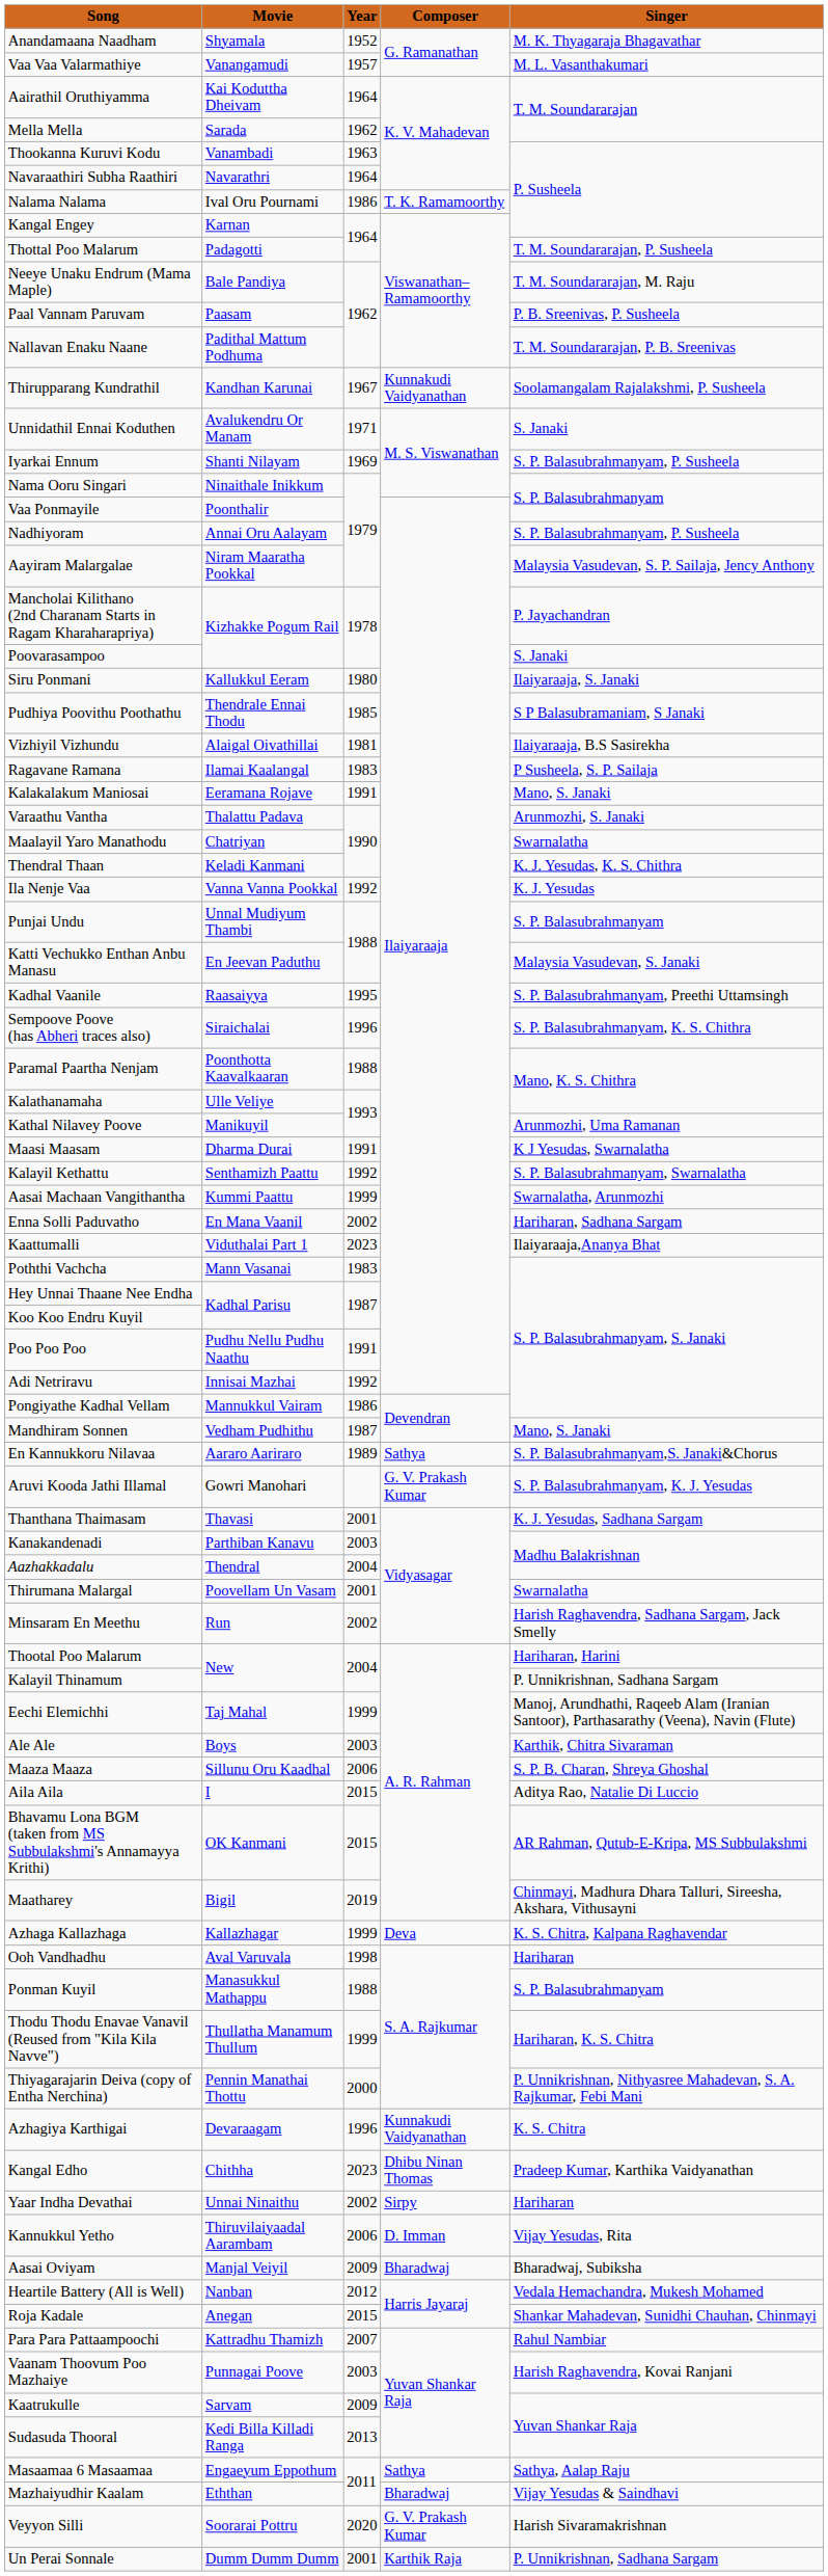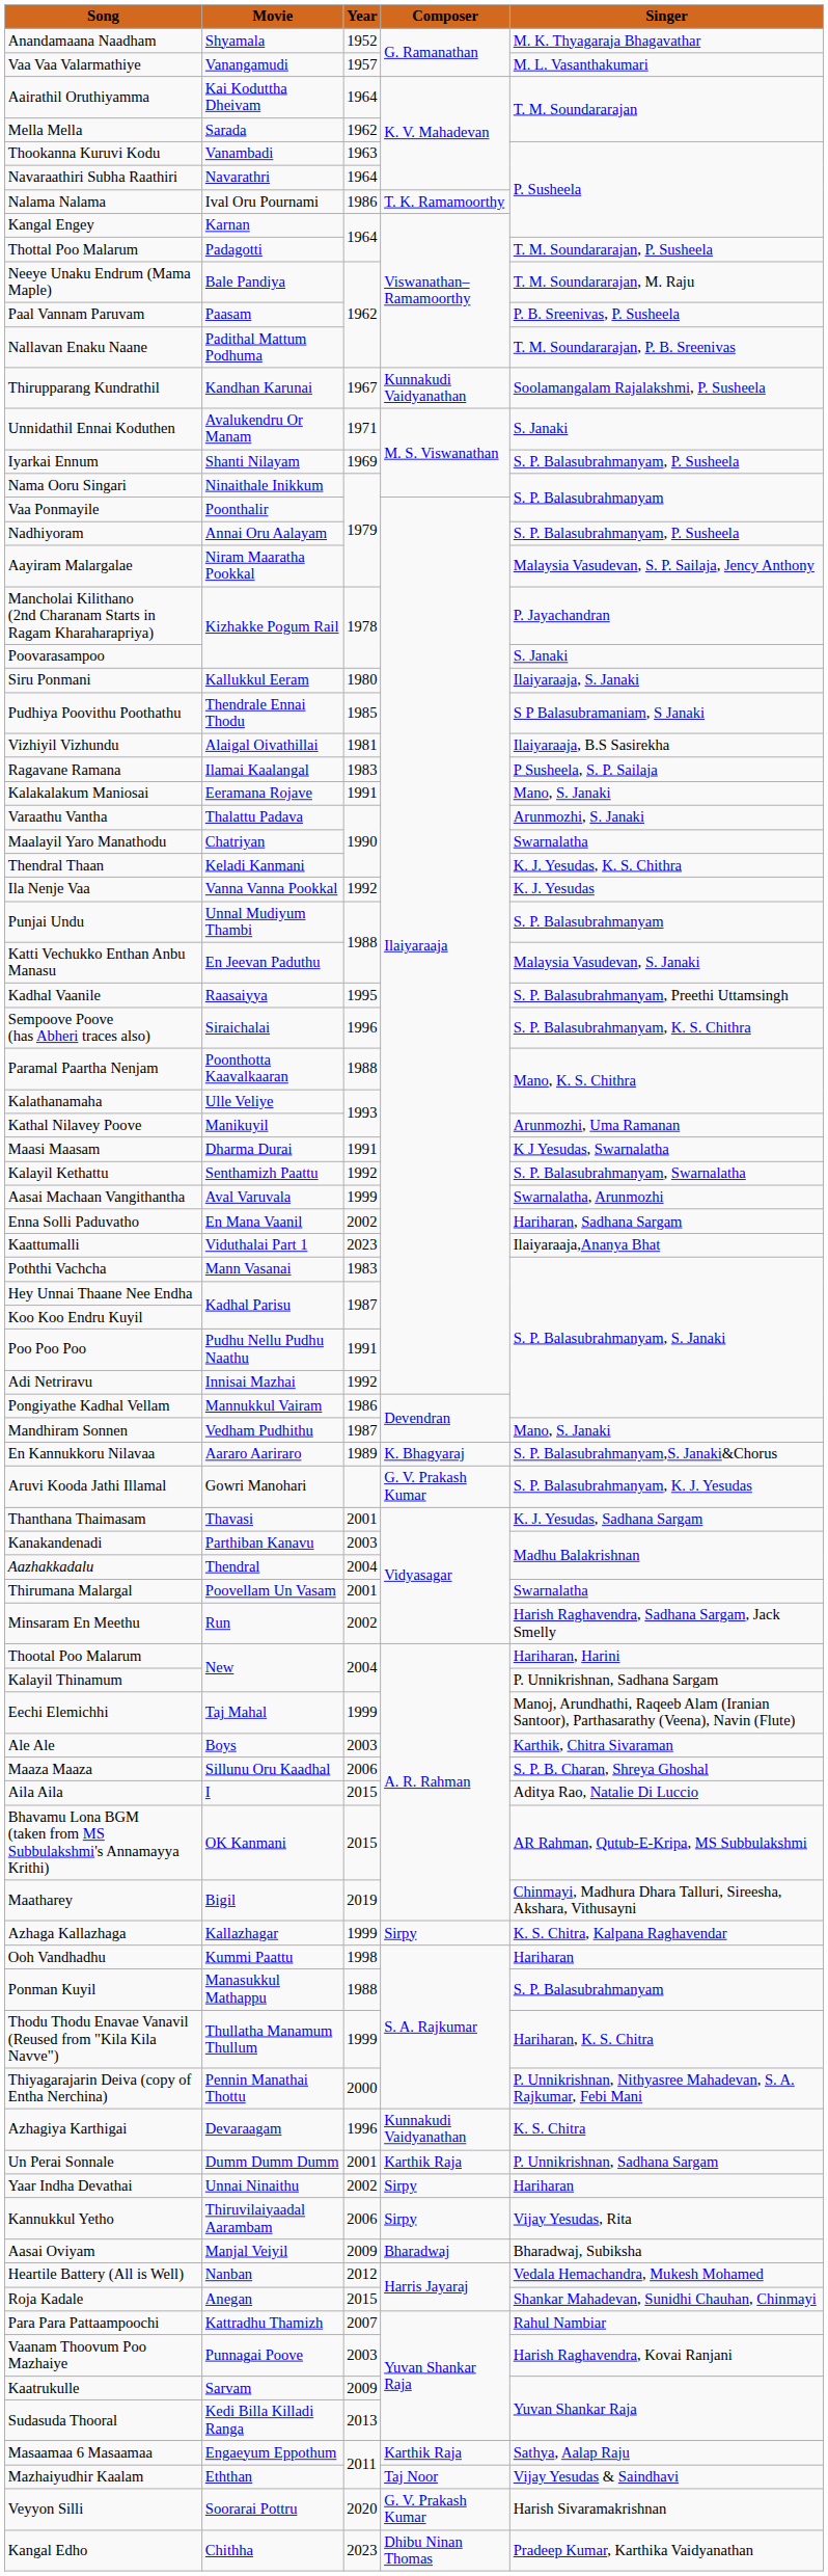 <table class="wikitable">
 <tr>
 <th style="background:#D2691E">Song</th>
 <th style="background:#D2691E">Movie</th>
 <th style="background:#D2691E">Year</th>
 <th style="background:#D2691E">Composer</th>
 <th style="background:#D2691E">Singer</th>
 </tr>
 <tr>
 <td>Anandamaana Naadham</td>
 <td><a href='#'>Shyamala</a></td>
 <td>1952</td>
 <td rowspan=2><a href='#'>G. Ramanathan</a></td>
 <td><a href='#'>M. K. Thyagaraja Bhagavathar</a></td>
 </tr>
 <tr>
 <td>Vaa Vaa Valarmathiye</td>
 <td><a href='#'>Vanangamudi</a></td>
 <td>1957</td>
 <td><a href='#'>M. L. Vasanthakumari</a></td>
 </tr>
 <tr>
 <td>Aairathil Oruthiyamma</td>
 <td><a href='#'>Kai Koduttha Dheivam</a></td>
 <td>1964</td>
 <td rowspan=4><a href='#'>K. V. Mahadevan</a></td>
 <td rowspan=2><a href='#'>T. M. Soundararajan</a></td>
 </tr>
 <tr>
 <td>Mella Mella</td>
 <td><a href='#'>Sarada</a></td>
 <td>1962</td>
 </tr>
 <tr>
 <td>Thookanna Kuruvi Kodu</td>
 <td><a href='#'>Vanambadi</a></td>
 <td>1963</td>
 <td rowspan=4><a href='#'>P. Susheela</a></td>
 </tr>
 <tr>
 <td>Navaraathiri Subha Raathiri</td>
 <td><a href='#'>Navarathri</a></td>
 <td>1964</td>
 </tr>
 <tr>
 <td>Nalama Nalama</td>
 <td>Ival Oru Pournami</td>
 <td>1986</td>
 <td><a href='#'>T. K. Ramamoorthy</a></td>
 </tr>
 <tr>
 <td>Kangal Engey</td>
 <td><a href='#'>Karnan</a></td>
 <td rowspan=2>1964</td>
 <td rowspan=5><a href='#'>Viswanathan–Ramamoorthy</a></td>
 </tr>
 <tr>
 <td>Thottal Poo Malarum</td>
 <td><a href='#'>Padagotti</a></td>
 <td><a href='#'>T. M. Soundararajan</a>, <a href='#'>P. Susheela</a></td>
 </tr>
 <tr>
 <td>Neeye Unaku Endrum (Mama Maple)</td>
 <td><a href='#'>Bale Pandiya</a></td>
 <td rowspan=3>1962</td>
 <td><a href='#'>T. M. Soundararajan</a>, M. Raju</td>
 </tr>
 <tr>
 <td>Paal Vannam Paruvam</td>
 <td><a href='#'>Paasam</a></td>
 <td><a href='#'>P. B. Sreenivas</a>, <a href='#'>P. Susheela</a></td>
 </tr>
 <tr>
 <td>Nallavan Enaku Naane</td>
 <td><a href='#'>Padithal Mattum Podhuma</a></td>
 <td><a href='#'>T. M. Soundararajan</a>, <a href='#'>P. B. Sreenivas</a></td>
 </tr>
 <tr>
 <td>Thirupparang Kundrathil</td>
 <td><a href='#'>Kandhan Karunai</a></td>
 <td>1967</td>
 <td><a href='#'>Kunnakudi Vaidyanathan</a></td>
 <td><a href='#'>Soolamangalam Rajalakshmi</a>, <a href='#'>P. Susheela</a></td>
 </tr>
 <tr>
 <td>Unnidathil Ennai Koduthen</td>
 <td><a href='#'>Avalukendru Or Manam</a></td>
 <td>1971</td>
 <td rowspan="3"><a href='#'>M. S. Viswanathan</a></td>
 <td><a href='#'>S. Janaki</a></td>
 </tr>
 <tr>
 <td>Iyarkai Ennum</td>
 <td><a href='#'>Shanti Nilayam</a></td>
 <td>1969</td>
 <td><a href='#'>S. P. Balasubrahmanyam</a>, <a href='#'>P. Susheela</a></td>
 </tr>
 <tr>
 <td>Nama Ooru Singari</td>
 <td><a href='#'>Ninaithale Inikkum</a></td>
 <td rowspan=4>1979</td>
 <td rowspan=2><a href='#'>S. P. Balasubrahmanyam</a></td>
 </tr>
 <tr>
 <td>Vaa Ponmayile</td>
 <td><a href='#'>Poonthalir</a></td>
 <td rowspan="31"><a href='#'>Ilaiyaraaja</a></td>
 </tr>
 <tr>
 <td>Nadhiyoram</td>
 <td><a href='#'>Annai Oru Aalayam</a></td>
 <td><a href='#'>S. P. Balasubrahmanyam</a>, <a href='#'>P. Susheela</a></td>
 </tr>
 <tr>
 <td>Aayiram Malargalae</td>
 <td><a href='#'>Niram Maaratha Pookkal</a></td>
 <td><a href='#'>Malaysia Vasudevan</a>, <a href='#'>S. P. Sailaja</a>, <a href='#'>Jency Anthony</a></td>
 </tr>
 <tr>
 <td>Mancholai Kilithano<br>(2nd Charanam Starts in Ragam Kharaharapriya)</td>
 <td rowspan="2"><a href='#'>Kizhakke Pogum Rail</a></td>
 <td rowspan="2">1978</td>
 <td><a href='#'>P. Jayachandran</a></td>
 </tr>
 <tr>
 <td>Poovarasampoo</td>
 <td><a href='#'>S. Janaki</a></td>
 </tr>
 <tr>
 <td>Siru Ponmani</td>
 <td><a href='#'>Kallukkul Eeram</a></td>
 <td>1980</td>
 <td><a href='#'>Ilaiyaraaja</a>, <a href='#'>S. Janaki</a></td>
 </tr>
 <tr>
 <td>Pudhiya Poovithu Poothathu</td>
 <td><a href='#'>Thendrale Ennai Thodu</a></td>
 <td>1985</td>
 <td><a href='#'>S P Balasubramaniam</a>, <a href='#'>S Janaki</a></td>
 </tr>
 <tr>
 <td>Vizhiyil Vizhundu</td>
 <td><a href='#'>Alaigal Oivathillai</a></td>
 <td>1981</td>
 <td><a href='#'>Ilaiyaraaja</a>, B.S Sasirekha</td>
 </tr>
 <tr>
 <td>Ragavane Ramana</td>
 <td><a href='#'>Ilamai Kaalangal</a></td>
 <td>1983</td>
 <td><a href='#'>P Susheela</a>, <a href='#'>S. P. Sailaja</a></td>
 </tr>
 <tr>
 <td>Kalakalakum Maniosai</td>
 <td><a href='#'>Eeramana Rojave</a></td>
 <td>1991</td>
 <td><a href='#'>Mano</a>, <a href='#'>S. Janaki</a></td>
 </tr>
 <tr>
 <td>Varaathu Vantha</td>
 <td><a href='#'>Thalattu Padava</a></td>
 <td rowspan=3>1990</td>
 <td><a href='#'>Arunmozhi</a>, <a href='#'>S. Janaki</a></td>
 </tr>
 <tr>
 <td>Maalayil Yaro Manathodu</td>
 <td><a href='#'>Chatriyan</a></td>
 <td><a href='#'>Swarnalatha</a></td>
 </tr>
 <tr>
 <td>Thendral Thaan</td>
 <td><a href='#'>Keladi Kanmani</a></td>
 <td><a href='#'>K. J. Yesudas</a>, <a href='#'>K. S. Chithra</a></td>
 </tr>
 <tr>
 <td>Ila Nenje Vaa</td>
 <td><a href='#'>Vanna Vanna Pookkal</a></td>
 <td>1992</td>
 <td><a href='#'>K. J. Yesudas</a></td>
 </tr>
 <tr>
 <td>Punjai Undu</td>
 <td><a href='#'>Unnal Mudiyum Thambi</a></td>
 <td rowspan=2>1988</td>
 <td><a href='#'>S. P. Balasubrahmanyam</a></td>
 </tr>
 <tr>
 <td>Katti Vechukko Enthan Anbu Manasu</td>
 <td><a href='#'>En Jeevan Paduthu</a></td>
 <td><a href='#'>Malaysia Vasudevan</a>, <a href='#'>S. Janaki</a></td>
 </tr>
 <tr>
 <td>Kadhal Vaanile</td>
 <td><a href='#'>Raasaiyya</a></td>
 <td>1995</td>
 <td><a href='#'>S. P. Balasubrahmanyam</a>, Preethi Uttamsingh</td>
 </tr>
 <tr>
 <td>Sempoove Poove<br>(has <a href='#'>Abheri</a> traces also)</td>
 <td><a href='#'>Siraichalai</a></td>
 <td>1996</td>
 <td><a href='#'>S. P. Balasubrahmanyam</a>, <a href='#'>K. S. Chithra</a></td>
 </tr>
 <tr>
 <td>Paramal Paartha Nenjam</td>
 <td><a href='#'>Poonthotta Kaavalkaaran</a></td>
 <td>1988</td>
 <td rowspan=2><a href='#'>Mano</a>, <a href='#'>K. S. Chithra</a></td>
 </tr>
 <tr>
 <td>Kalathanamaha</td>
 <td><a href='#'>Ulle Veliye</a></td>
 <td rowspan=2>1993</td>
 </tr>
 <tr>
 <td>Kathal Nilavey Poove</td>
 <td><a href='#'>Manikuyil</a></td>
 <td><a href='#'>Arunmozhi</a>, <a href='#'>Uma Ramanan</a></td>
 </tr>
 <tr>
 <td>Maasi Maasam</td>
 <td><a href='#'>Dharma Durai</a></td>
 <td>1991</td>
 <td><a href='#'>K J Yesudas</a>, <a href='#'>Swarnalatha</a></td>
 </tr>
 <tr>
 <td>Kalayil Kethattu</td>
 <td><a href='#'>Senthamizh Paattu</a></td>
 <td>1992</td>
 <td><a href='#'>S. P. Balasubrahmanyam</a>, <a href='#'>Swarnalatha</a></td>
 </tr>
 <tr>
 <td>Aasai Machaan Vangithantha</td>
-<td><a href='#'>Kummi Paattu</a></td>
+<td><a href='#'>Aval Varuvala</a></td>
 <td>1999</td>
 <td><a href='#'>Swarnalatha</a>, <a href='#'>Arunmozhi</a></td>
 </tr>
 <tr>
 <td>Enna Solli Paduvatho</td>
 <td><a href='#'>En Mana Vaanil</a></td>
 <td>2002</td>
 <td><a href='#'>Hariharan</a>, <a href='#'>Sadhana Sargam</a></td>
 </tr>
 <tr>
 <td>Kaattumalli</td>
 <td><a href='#'>Viduthalai Part 1</a></td>
 <td>2023</td>
 <td>Ilaiyaraaja,<a href='#'>Ananya Bhat</a></td>
 </tr>
 <tr>
 <td>Poththi Vachcha</td>
 <td><a href='#'>Mann Vasanai</a></td>
 <td>1983</td>
 <td rowspan="6"><a href='#'>S. P. Balasubrahmanyam</a>, <a href='#'>S. Janaki</a></td>
 </tr>
 <tr>
 <td>Hey Unnai Thaane Nee Endha</td>
 <td rowspan=2><a href='#'>Kadhal Parisu</a></td>
 <td rowspan=2>1987</td>
 </tr>
 <tr>
 <td>Koo Koo Endru Kuyil</td>
 </tr>
 <tr>
 <td>Poo Poo Poo</td>
 <td><a href='#'>Pudhu Nellu Pudhu Naathu</a></td>
 <td>1991</td>
 </tr>
 <tr>
 <td>Adi Netriravu</td>
 <td><a href='#'>Innisai Mazhai</a></td>
 <td>1992</td>
 </tr>
 <tr>
 <td>Pongiyathe Kadhal Vellam</td>
 <td><a href='#'>Mannukkul Vairam</a></td>
 <td>1986</td>
 <td rowspan="2"><a href='#'>Devendran</a></td>
 </tr>
 <tr>
 <td>Mandhiram Sonnen</td>
 <td><a href='#'>Vedham Pudhithu</a></td>
 <td>1987</td>
 <td><a href='#'>Mano</a>, <a href='#'>S. Janaki</a></td>
 </tr>
 <tr>
 <td>En Kannukkoru Nilavaa</td>
 <td><a href='#'>Aararo Aariraro</a></td>
 <td>1989</td>
-<td><a href='#'>Sathya</a></td>
+<td><a href='#'>K. Bhagyaraj</a></td>
 <td><a href='#'>S. P. Balasubrahmanyam</a>,<a href='#'>S. Janaki</a>&Chorus</td>
 </tr>
 <tr>
 <td>Aruvi Kooda Jathi Illamal</td>
 <td>Gowri Manohari</td>
 <td></td>
 <td><a href='#'>G. V. Prakash Kumar</a></td>
 <td><a href='#'>S. P. Balasubrahmanyam</a>, <a href='#'>K. J. Yesudas</a></td>
 </tr>
 <tr>
 <td>Thanthana Thaimasam</td>
 <td><a href='#'>Thavasi</a></td>
 <td>2001</td>
 <td rowspan="5"><a href='#'>Vidyasagar</a></td>
 <td><a href='#'>K. J. Yesudas</a>, <a href='#'>Sadhana Sargam</a></td>
 </tr>
 <tr>
 <td>Kanakandenadi</td>
 <td><a href='#'>Parthiban Kanavu</a></td>
 <td>2003</td>
 <td rowspan=2><a href='#'>Madhu Balakrishnan</a></td>
 </tr>
 <tr>
 <td><em>Aazhakkadalu</em></td>
 <td><a href='#'>Thendral</a></td>
 <td>2004</td>
 </tr>
 <tr>
 <td>Thirumana Malargal</td>
 <td><a href='#'>Poovellam Un Vasam</a></td>
 <td>2001</td>
 <td><a href='#'>Swarnalatha</a></td>
 </tr>
 <tr>
 <td>Minsaram En Meethu</td>
 <td><a href='#'>Run</a></td>
 <td>2002</td>
 <td><a href='#'>Harish Raghavendra</a>, <a href='#'>Sadhana Sargam</a>, Jack Smelly</td>
 </tr>
 <tr>
 <td>Thootal Poo Malarum</td>
 <td rowspan=2><a href='#'>New</a></td>
 <td rowspan=2>2004</td>
 <td rowspan="8"><a href='#'>A. R. Rahman</a></td>
 <td><a href='#'>Hariharan</a>, <a href='#'>Harini</a></td>
 </tr>
 <tr>
 <td>Kalayil Thinamum</td>
 <td>P. Unnikrishnan, Sadhana Sargam</td>
 </tr>
 <tr>
 <td>Eechi Elemichhi</td>
 <td><a href='#'>Taj Mahal</a></td>
 <td>1999</td>
 <td>Manoj, Arundhathi, Raqeeb Alam (Iranian Santoor), Parthasarathy (Veena), Navin (Flute)</td>
 </tr>
 <tr>
 <td>Ale Ale</td>
 <td><a href='#'>Boys</a></td>
 <td>2003</td>
 <td><a href='#'>Karthik</a>, <a href='#'>Chitra Sivaraman</a></td>
 </tr>
 <tr>
 <td>Maaza Maaza</td>
 <td><a href='#'>Sillunu Oru Kaadhal</a></td>
 <td>2006</td>
 <td><a href='#'>S. P. B. Charan</a>, <a href='#'>Shreya Ghoshal</a></td>
 </tr>
 <tr>
 <td>Aila Aila</td>
 <td><a href='#'>I</a></td>
 <td>2015</td>
 <td>Aditya Rao, <a href='#'>Natalie Di Luccio</a></td>
 </tr>
 <tr>
 <td>Bhavamu Lona BGM<br>(taken from <a href='#'>MS Subbulakshmi</a>'s Annamayya Krithi)</td>
 <td><a href='#'>OK Kanmani</a></td>
 <td>2015</td>
 <td><a href='#'>AR Rahman</a>, <a href='#'>Qutub-E-Kripa</a>, <a href='#'>MS Subbulakshmi</a></td>
 </tr>
 <tr>
 <td>Maatharey</td>
 <td><a href='#'>Bigil</a></td>
 <td>2019</td>
 <td><a href='#'>Chinmayi</a>, Madhura Dhara Talluri, Sireesha, Akshara, Vithusayni</td>
 </tr>
 <tr>
 <td>Azhaga Kallazhaga</td>
 <td><a href='#'>Kallazhagar</a></td>
 <td>1999</td>
-<td><a href='#'>Deva</a></td>
+<td><a href='#'>Sirpy</a></td>
 <td><a href='#'>K. S. Chitra</a>, <a href='#'>Kalpana Raghavendar</a></td>
 </tr>
 <tr>
 <td>Ooh Vandhadhu</td>
-<td><a href='#'>Aval Varuvala</a></td>
+<td><a href='#'>Kummi Paattu</a></td>
 <td>1998</td>
 <td rowspan="4"><a href='#'>S. A. Rajkumar</a></td>
 <td><a href='#'>Hariharan</a></td>
 </tr>
 <tr>
 <td>Ponman Kuyil</td>
 <td><a href='#'>Manasukkul Mathappu</a></td>
 <td>1988</td>
 <td><a href='#'>S. P. Balasubrahmanyam</a></td>
 </tr>
 <tr>
 <td>Thodu Thodu Enavae Vanavil<br>(Reused from "Kila Kila Navve")</td>
 <td><a href='#'>Thullatha Manamum Thullum</a></td>
 <td>1999</td>
 <td><a href='#'>Hariharan</a>, <a href='#'>K. S. Chitra</a></td>
 </tr>
 <tr>
 <td>Thiyagarajarin Deiva (copy of Entha Nerchina)</td>
 <td><a href='#'>Pennin Manathai Thottu</a></td>
 <td>2000</td>
 <td><a href='#'>P. Unnikrishnan</a>, <a href='#'>Nithyasree Mahadevan</a>, <a href='#'>S. A. Rajkumar</a>, <a href='#'>Febi Mani</a></td>
 </tr>
 <tr>
 <td>Azhagiya Karthigai</td>
 <td><a href='#'>Devaraagam</a></td>
 <td>1996</td>
 <td><a href='#'>Kunnakudi Vaidyanathan</a></td>
 <td><a href='#'>K. S. Chitra</a></td>
 </tr>
 <tr>
-<td>Kangal Edho</td>
-<td><a href='#'>Chithha</a></td>
-<td>2023</td>
-<td><a href='#'>Dhibu Ninan Thomas</a></td>
-<td><a href='#'>Pradeep Kumar</a>, Karthika Vaidyanathan</td>
+<td>Un Perai Sonnale</td>
+<td><a href='#'>Dumm Dumm Dumm</a></td>
+<td>2001</td>
+<td><a href='#'>Karthik Raja</a></td>
+<td><a href='#'>P. Unnikrishnan</a>, <a href='#'>Sadhana Sargam</a></td>
 </tr>
 <tr>
 <td>Yaar Indha Devathai</td>
 <td><a href='#'>Unnai Ninaithu</a></td>
 <td>2002</td>
 <td><a href='#'>Sirpy</a></td>
 <td><a href='#'>Hariharan</a></td>
 </tr>
 <tr>
 <td>Kannukkul Yetho</td>
 <td><a href='#'>Thiruvilaiyaadal Aarambam</a></td>
 <td>2006</td>
-<td><a href='#'>D. Imman</a></td>
+<td><a href='#'>Sirpy</a></td>
 <td><a href='#'>Vijay Yesudas</a>, Rita</td>
 </tr>
 <tr>
 <td>Aasai Oviyam</td>
 <td><a href='#'>Manjal Veiyil</a></td>
 <td>2009</td>
 <td><a href='#'>Bharadwaj</a></td>
 <td>Bharadwaj, Subiksha</td>
 </tr>
 <tr>
 <td>Heartile Battery (All is Well)</td>
 <td><a href='#'>Nanban</a></td>
 <td>2012</td>
 <td Rowspan=2><a href='#'>Harris Jayaraj</a></td>
 <td><a href='#'>Vedala Hemachandra</a>, <a href='#'>Mukesh Mohamed</a></td>
 </tr>
 <tr>
 <td>Roja Kadale</td>
 <td><a href='#'>Anegan</a></td>
 <td>2015</td>
 <td><a href='#'>Shankar Mahadevan</a>, <a href='#'>Sunidhi Chauhan</a>, <a href='#'>Chinmayi</a></td>
 </tr>
 <tr>
 <td>Para Para Pattaampoochi</td>
 <td><a href='#'>Kattradhu Thamizh</a></td>
 <td>2007</td>
 <td rowspan=4><a href='#'>Yuvan Shankar Raja</a></td>
 <td><a href='#'>Rahul Nambiar</a></td>
 </tr>
 <tr>
 <td>Vaanam Thoovum Poo Mazhaiye</td>
 <td><a href='#'>Punnagai Poove</a></td>
 <td>2003</td>
 <td><a href='#'>Harish Raghavendra</a>, Kovai Ranjani</td>
 </tr>
 <tr>
 <td>Kaatrukulle</td>
 <td><a href='#'>Sarvam</a></td>
 <td>2009</td>
 <td rowspan=2><a href='#'>Yuvan Shankar Raja</a></td>
 </tr>
 <tr>
 <td>Sudasuda Thooral</td>
 <td><a href='#'>Kedi Billa Killadi Ranga</a></td>
 <td>2013</td>
 </tr>
 <tr>
 <td>Masaamaa 6 Masaamaa</td>
 <td><a href='#'>Engaeyum Eppothum</a></td>
 <td rowspan=2>2011</td>
-<td><a href='#'>Sathya</a></td>
+<td><a href='#'>Karthik Raja</a></td>
 <td><a href='#'>Sathya</a>, <a href='#'>Aalap Raju</a></td>
 </tr>
 <tr>
 <td>Mazhaiyudhir Kaalam</td>
 <td><a href='#'>Eththan</a></td>
-<td><a href='#'>Bharadwaj</a></td>
+<td><a href='#'>Taj Noor</a></td>
 <td><a href='#'>Vijay Yesudas</a> & <a href='#'>Saindhavi</a></td>
 </tr>
 <tr>
 <td>Veyyon Silli</td>
 <td><a href='#'>Soorarai Pottru</a></td>
 <td>2020</td>
 <td><a href='#'>G. V. Prakash Kumar</a></td>
 <td>Harish Sivaramakrishnan</td>
 </tr>
 <tr>
-<td>Un Perai Sonnale</td>
-<td><a href='#'>Dumm Dumm Dumm</a></td>
-<td>2001</td>
-<td><a href='#'>Karthik Raja</a></td>
-<td><a href='#'>P. Unnikrishnan</a>, <a href='#'>Sadhana Sargam</a></td>
+<td>Kangal Edho</td>
+<td><a href='#'>Chithha</a></td>
+<td>2023</td>
+<td><a href='#'>Dhibu Ninan Thomas</a></td>
+<td><a href='#'>Pradeep Kumar</a>, Karthika Vaidyanathan</td>
 </tr>
 </table>
